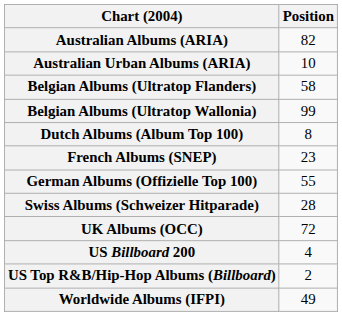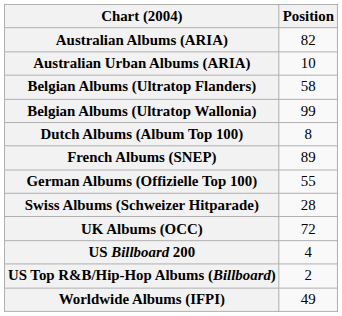 <table class="wikitable sortable plainrowheaders" style="text-align:center">
 <tr>
 <th scope="col">Chart (2004)</th>
 <th scope="col">Position</th>
 </tr>
 <tr>
 <th scope="row">Australian Albums (ARIA)</th>
 <td>82</td>
 </tr>
 <tr>
 <th scope="row">Australian Urban Albums (ARIA)</th>
 <td>10</td>
 </tr>
 <tr>
 <th scope="row">Belgian Albums (Ultratop Flanders)</th>
 <td>58</td>
 </tr>
 <tr>
 <th scope="row">Belgian Albums (Ultratop Wallonia)</th>
 <td>99</td>
 </tr>
 <tr>
 <th scope="row">Dutch Albums (Album Top 100)</th>
 <td>8</td>
 </tr>
 <tr>
 <th scope="row">French Albums (SNEP)</th>
-<td>23</td>
+<td>89</td>
 </tr>
 <tr>
 <th scope="row">German Albums (Offizielle Top 100)</th>
 <td>55</td>
 </tr>
 <tr>
 <th scope="row">Swiss Albums (Schweizer Hitparade)</th>
 <td>28</td>
 </tr>
 <tr>
 <th scope="row">UK Albums (OCC)</th>
 <td>72</td>
 </tr>
 <tr>
 <th scope="row">US <em>Billboard</em> 200</th>
 <td>4</td>
 </tr>
 <tr>
 <th scope="row">US Top R&B/Hip-Hop Albums (<em>Billboard</em>)</th>
 <td>2</td>
 </tr>
 <tr>
 <th scope="row">Worldwide Albums (IFPI)</th>
 <td>49</td>
 </tr>
 </table>
